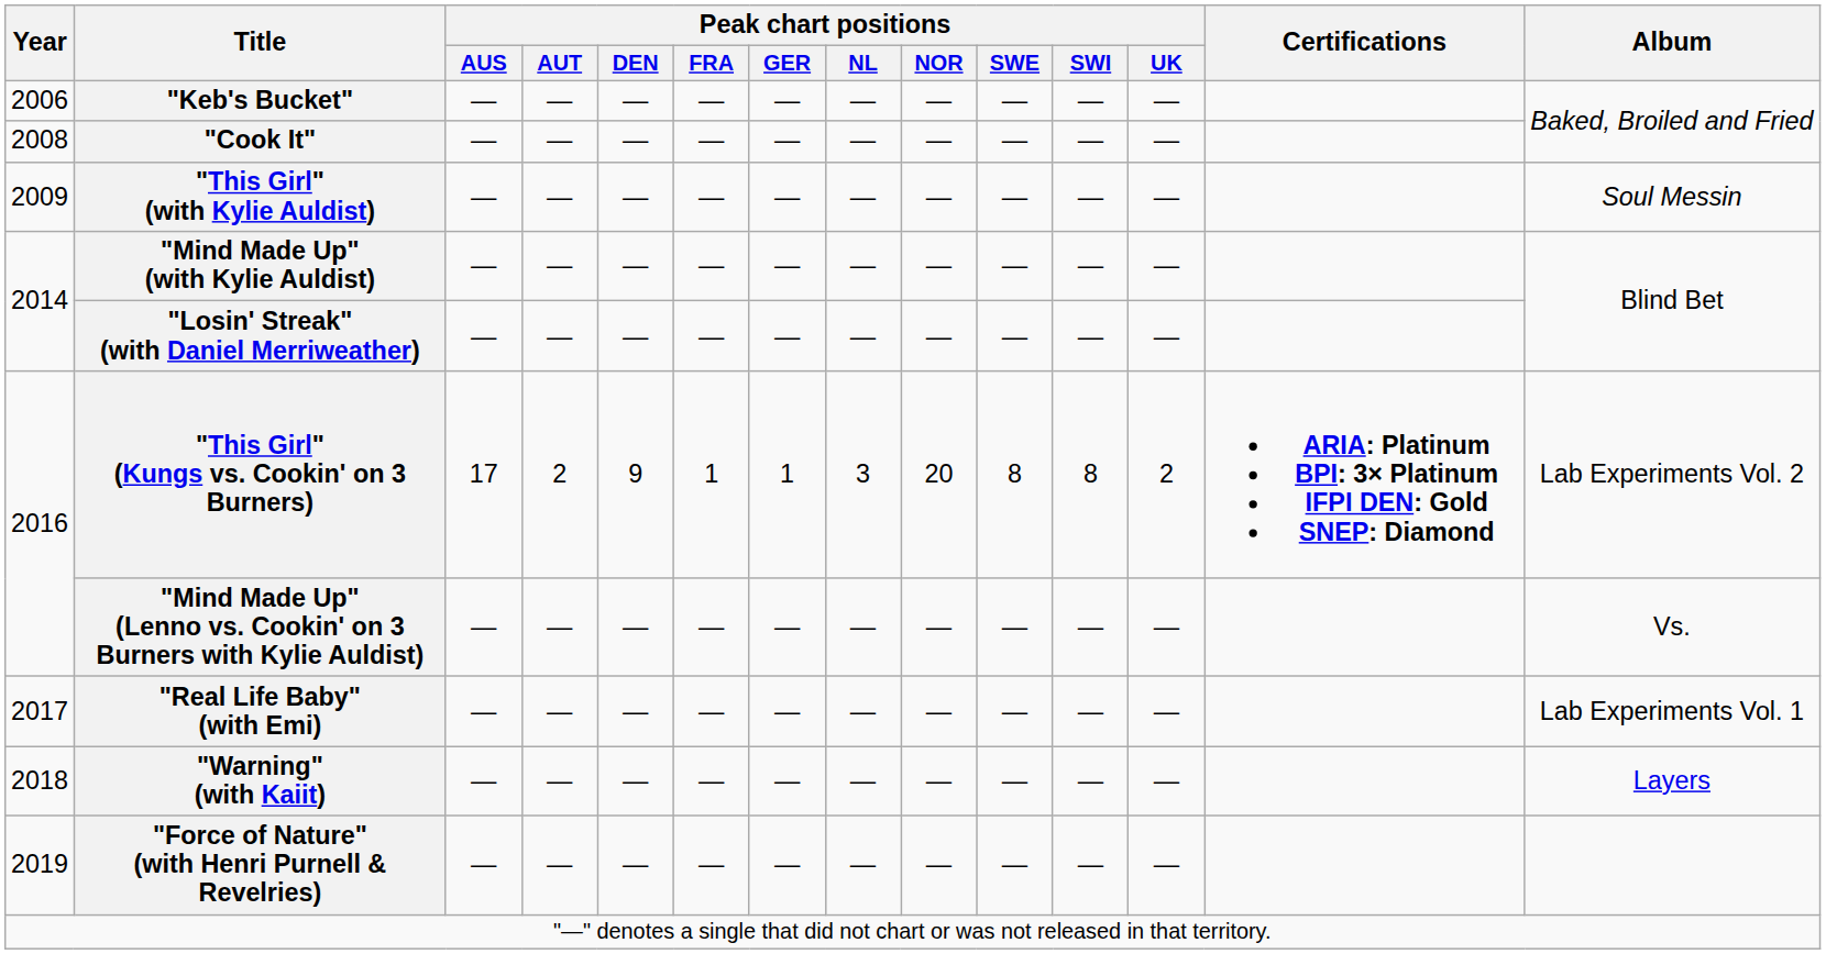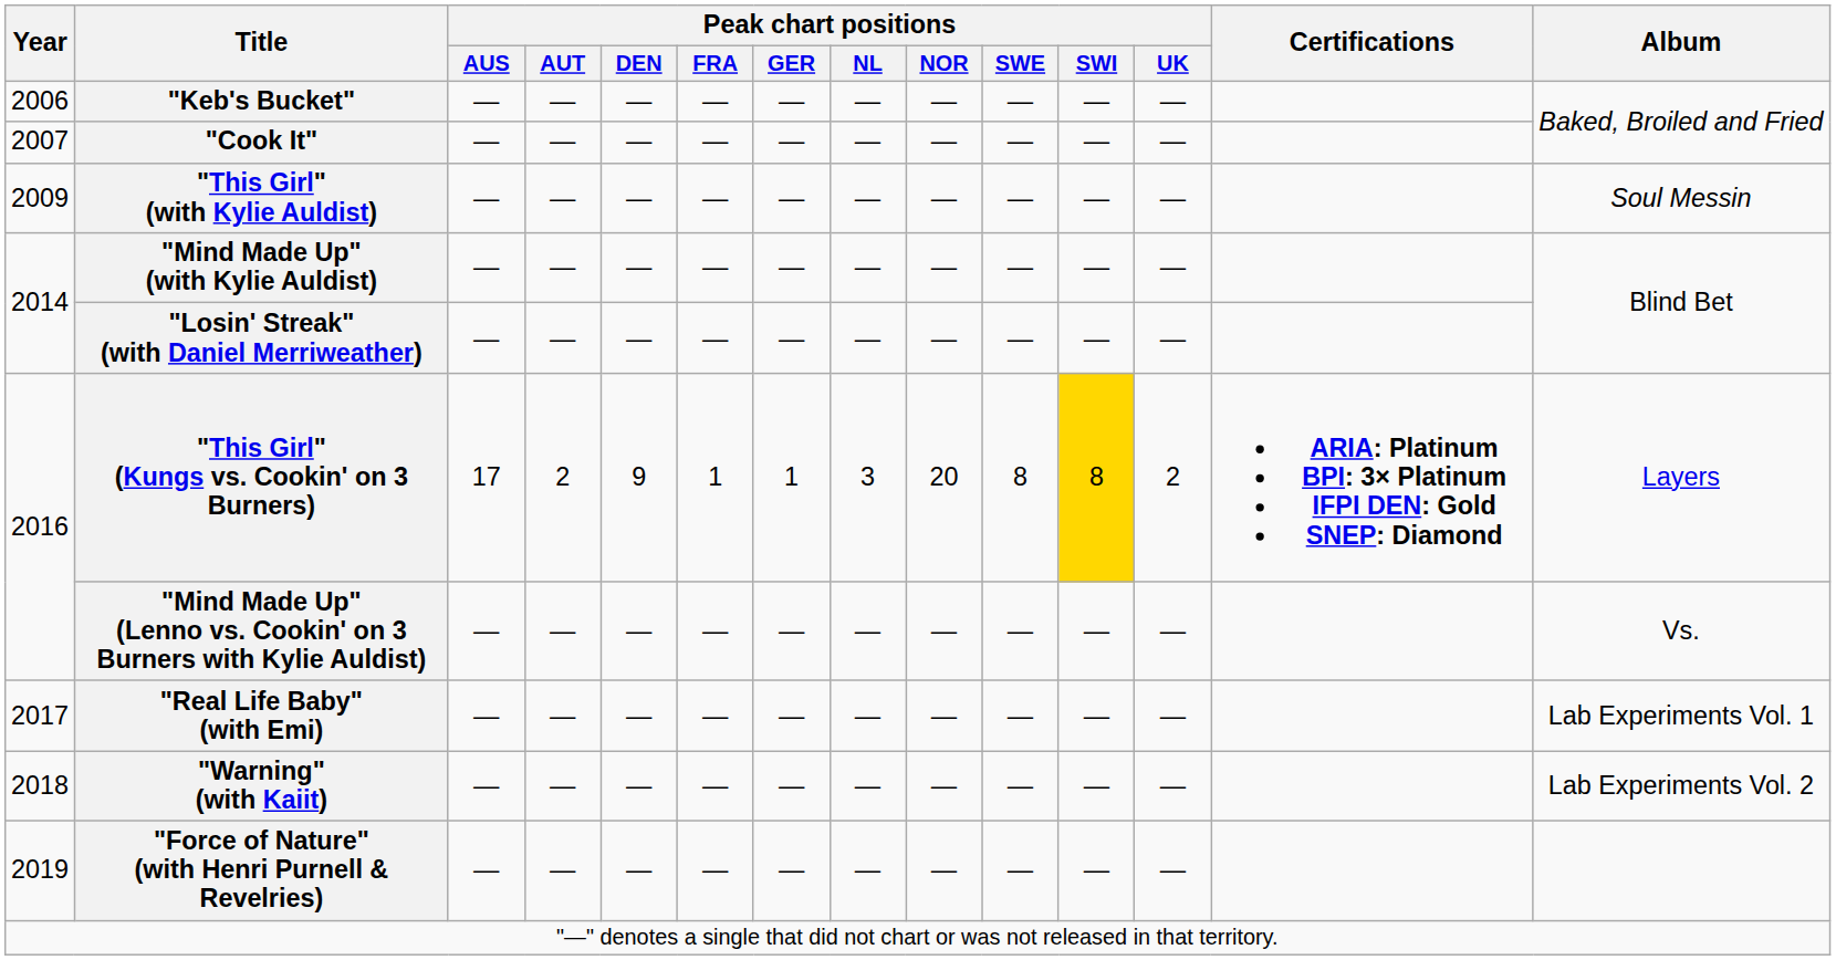 <table class="wikitable plainrowheaders" style="text-align:center;">
 <tr>
 <th scope="col" rowspan="2" style="width:1em;">Year</th>
 <th scope="col" rowspan="2" style="width:14em;">Title</th>
 <th scope="col" colspan="10">Peak chart positions</th>
 <th scope="col" rowspan="2" style="width:12em;">Certifications</th>
 <th scope="col" rowspan="2">Album</th>
 </tr>
 <tr>
 <th scope="col" style="width:3em;font-size:85%;"><a href='#'>AUS</a><br></th>
 <th scope="col" style="width:3em;font-size:85%;"><a href='#'>AUT</a><br></th>
 <th scope="col" style="width:3em;font-size:85%;"><a href='#'>DEN</a><br></th>
 <th scope="col" style="width:3em;font-size:85%;"><a href='#'>FRA</a><br></th>
 <th scope="col" style="width:3em;font-size:85%;"><a href='#'>GER</a><br></th>
 <th scope="col" style="width:3em;font-size:85%;"><a href='#'>NL</a><br></th>
 <th scope="col" style="width:3em;font-size:85%;"><a href='#'>NOR</a><br></th>
 <th scope="col" style="width:3em;font-size:85%;"><a href='#'>SWE</a><br></th>
 <th scope="col" style="width:3em;font-size:85%;"><a href='#'>SWI</a><br></th>
 <th scope="col" style="width:3em;font-size:85%;"><a href='#'>UK</a><br></th>
 </tr>
 <tr>
 <td>2006</td>
 <th scope="row">"Keb's Bucket"</th>
 <td>—</td>
 <td>—</td>
 <td>—</td>
 <td>—</td>
 <td>—</td>
 <td>—</td>
 <td>—</td>
 <td>—</td>
 <td>—</td>
 <td>—</td>
 <td></td>
 <td rowspan="2"><em>Baked, Broiled and Fried</em></td>
 </tr>
 <tr>
-<td>2008</td>
+<td>2007</td>
 <th scope="row">"Cook It"</th>
 <td>—</td>
 <td>—</td>
 <td>—</td>
 <td>—</td>
 <td>—</td>
 <td>—</td>
 <td>—</td>
 <td>—</td>
 <td>—</td>
 <td>—</td>
 <td></td>
 </tr>
 <tr>
 <td>2009</td>
 <th scope="row">"<a href='#'>This Girl</a>"<br><span>(with <a href='#'>Kylie Auldist</a>)</span></th>
 <td>—</td>
 <td>—</td>
 <td>—</td>
 <td>—</td>
 <td>—</td>
 <td>—</td>
 <td>—</td>
 <td>—</td>
 <td>—</td>
 <td>—</td>
 <td></td>
 <td><em>Soul Messin<strong></td>
 </tr>
 <tr>
 <td rowspan="2">2014</td>
 <th scope="row">"Mind Made Up"<br><span>(with Kylie Auldist)</span></th>
 <td>—</td>
 <td>—</td>
 <td>—</td>
 <td>—</td>
 <td>—</td>
 <td>—</td>
 <td>—</td>
 <td>—</td>
 <td>—</td>
 <td>—</td>
 <td></td>
 <td rowspan="2"></em>Blind Bet<em></td>
 </tr>
 <tr>
 <th scope="row">"Losin' Streak"<br><span>(with <a href='#'>Daniel Merriweather</a>)</span></th>
 <td>—</td>
 <td>—</td>
 <td>—</td>
 <td>—</td>
 <td>—</td>
 <td>—</td>
 <td>—</td>
 <td>—</td>
 <td>—</td>
 <td>—</td>
 <td></td>
 </tr>
 <tr>
 <td rowspan="2">2016</td>
 <th scope="row">"<a href='#'>This Girl</a>"<br><span>(<a href='#'>Kungs</a> vs. Cookin' on 3 Burners)</span></th>
 <td>17</td>
 <td>2</td>
 <td>9</td>
 <td>1</td>
 <td>1</td>
 <td>3</td>
 <td>20</td>
 <td>8</td>
-<td>8</td>
+<td style="background: gold;">8</td>
 <td>2</td>
 <td><strong><br><ul><li><a href='#'>ARIA</a>: Platinum</li><li><a href='#'>BPI</a>: 3× Platinum</li><li><a href='#'>IFPI DEN</a>: Gold</li><li><a href='#'>SNEP</a>: Diamond</li></ul></strong></td>
-<td></em>Lab Experiments Vol. 2<em></td>
+<td></em><a href='#'>Layers</a><em></td>
 </tr>
 <tr>
 <th scope="row">"Mind Made Up"<br><span>(Lenno vs. Cookin' on 3 Burners with Kylie Auldist)</span></th>
 <td>—</td>
 <td>—</td>
 <td>—</td>
 <td>—</td>
 <td>—</td>
 <td>—</td>
 <td>—</td>
 <td>—</td>
 <td>—</td>
 <td>—</td>
 <td></td>
 <td></em>Vs.<em></td>
 </tr>
 <tr>
 <td>2017</td>
 <th scope="row">"Real Life Baby"<br><span>(with Emi)</span></th>
 <td>—</td>
 <td>—</td>
 <td>—</td>
 <td>—</td>
 <td>—</td>
 <td>—</td>
 <td>—</td>
 <td>—</td>
 <td>—</td>
 <td>—</td>
 <td></td>
 <td></em>Lab Experiments Vol. 1<em></td>
 </tr>
 <tr>
 <td>2018</td>
 <th scope="row">"Warning"<br><span>(with <a href='#'>Kaiit</a>)</span></th>
 <td>—</td>
 <td>—</td>
 <td>—</td>
 <td>—</td>
 <td>—</td>
 <td>—</td>
 <td>—</td>
 <td>—</td>
 <td>—</td>
 <td>—</td>
 <td></td>
-<td></em><a href='#'>Layers</a><em></td>
+<td></em>Lab Experiments Vol. 2<em></td>
 </tr>
 <tr>
 <td>2019</td>
 <th scope="row">"Force of Nature" <br><span>(with Henri Purnell & Revelries)</span></th>
 <td>—</td>
 <td>—</td>
 <td>—</td>
 <td>—</td>
 <td>—</td>
 <td>—</td>
 <td>—</td>
 <td>—</td>
 <td>—</td>
 <td>—</td>
 <td></td>
 <td></td>
 </tr>
 <tr>
 <td colspan="20" style="text-align:center; font-size:85%;">"—" denotes a single that did not chart or was not released in that territory.</td>
 </tr>
 </table>
